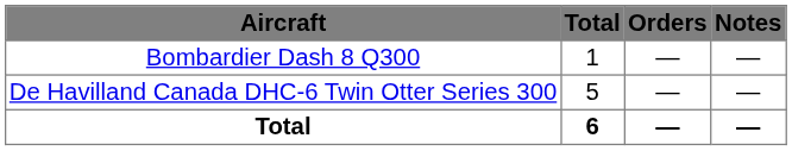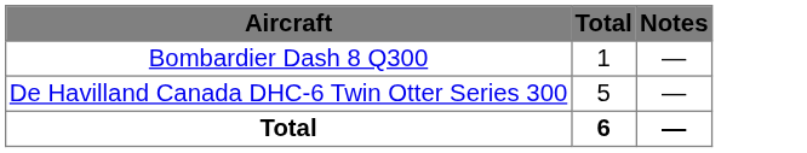 <table class="toccolours" border="1" cellpadding="2" style="border-collapse:collapse; text-align:center">
 <tr style="background:grey">
 <th>Aircraft</th>
 <th>Total</th>
-<th>Orders</th>
 <th>Notes</th>
 </tr>
 <tr>
 <td><a href='#'>Bombardier Dash 8 Q300</a></td>
 <td>1</td>
 <td>—</td>
-<td>—</td>
 </tr>
 <tr>
 <td><a href='#'>De Havilland Canada DHC-6 Twin Otter Series 300</a></td>
 <td>5</td>
-<td>—</td>
 <td>—</td>
 </tr>
 <tr>
 <th>Total</th>
 <th>6</th>
 <th>—</th>
-<th>—</th>
 </tr>
 </table>
